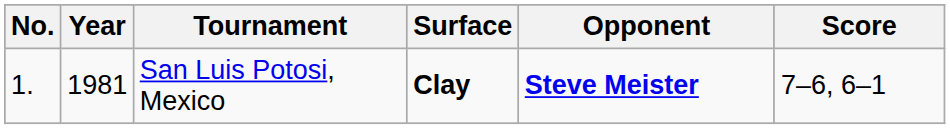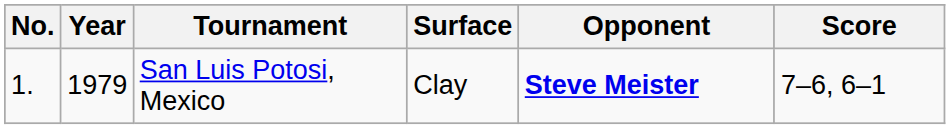 <table class="sortable wikitable" style=font-size:97%>
 <tr>
 <th>No.</th>
 <th style="width:30px">Year</th>
 <th style="width:150px">Tournament</th>
 <th style="width:50px">Surface</th>
 <th style="width:140px">Opponent</th>
 <th style="width:90px" class="unsortable">Score</th>
 </tr>
 <tr>
 <td>1.</td>
-<td>1981</td>
+<td>1979</td>
 <td><a href='#'>San Luis Potosi</a>, Mexico</td>
-<td><strong>Clay</strong></td>
+<td>Clay</td>
 <td><strong> <a href='#'>Steve Meister</a></strong></td>
 <td>7–6, 6–1</td>
 </tr>
 </table>
